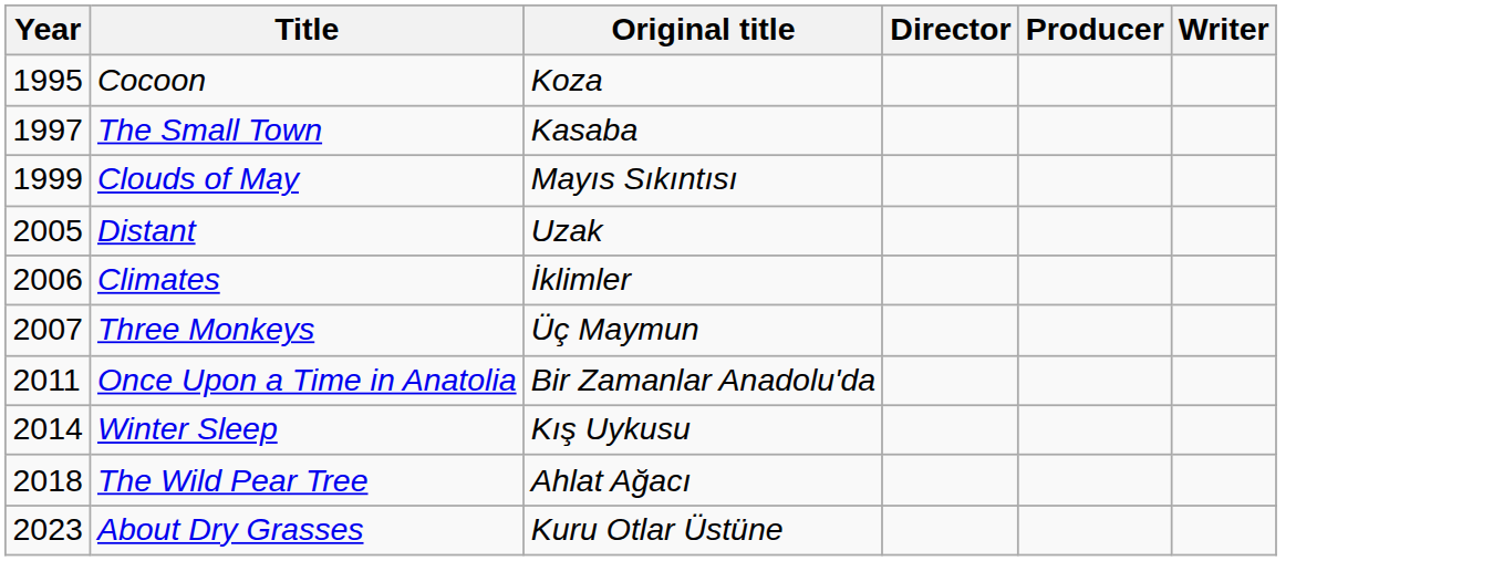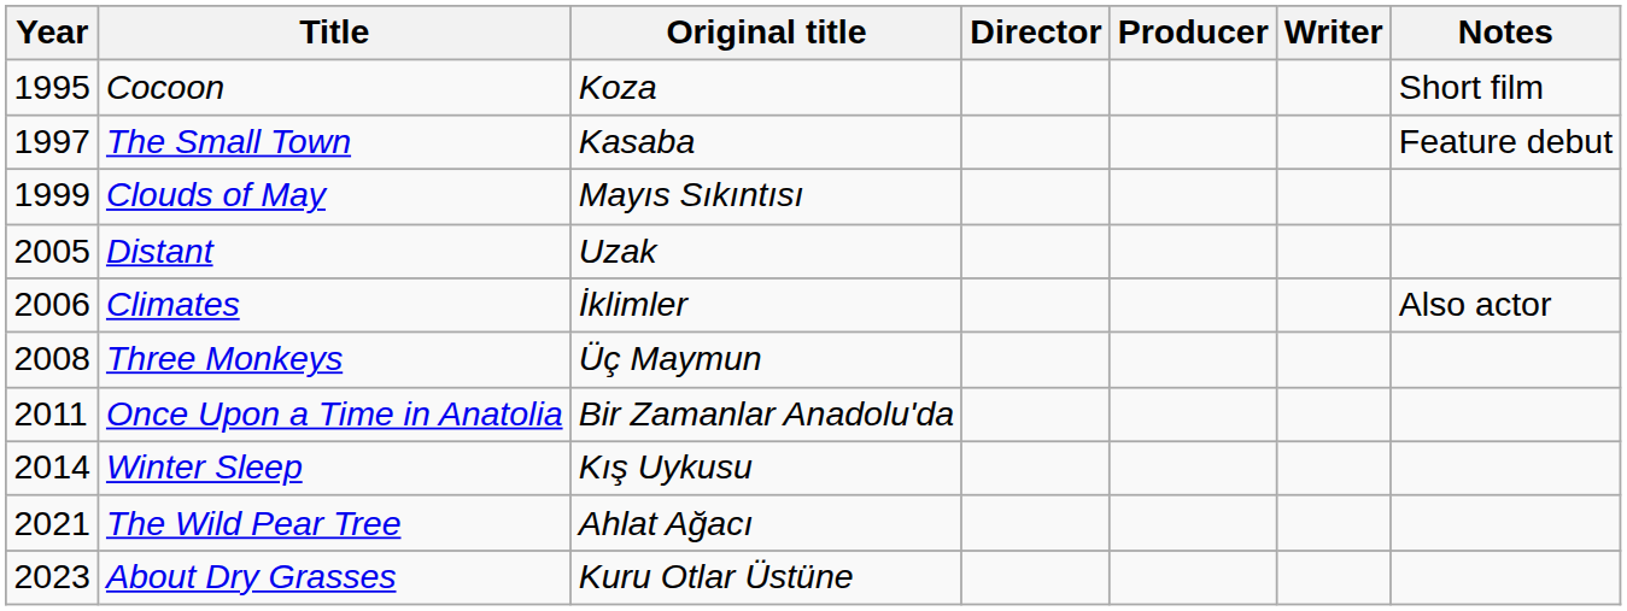 <table class="wikitable">
 <tr>
 <th>Year</th>
 <th>Title</th>
 <th>Original title</th>
 <th>Director</th>
 <th>Producer</th>
 <th>Writer</th>
+<th>Notes</th>
 </tr>
 <tr>
 <td>1995</td>
 <td><em>Cocoon</em></td>
 <td><em>Koza</em></td>
 <td></td>
 <td></td>
 <td></td>
+<td>Short film</td>
 </tr>
 <tr>
 <td>1997</td>
 <td><em><a href='#'>The Small Town</a></em></td>
 <td><em>Kasaba</em></td>
 <td></td>
 <td></td>
 <td></td>
+<td>Feature debut</td>
 </tr>
 <tr>
 <td>1999</td>
 <td><em><a href='#'>Clouds of May</a></em></td>
 <td><em>Mayıs Sıkıntısı</em></td>
+<td></td>
 <td></td>
 <td></td>
 <td></td>
 </tr>
 <tr>
 <td>2005</td>
 <td><em><a href='#'>Distant</a></em></td>
 <td><em>Uzak</em></td>
 <td></td>
 <td></td>
 <td></td>
+<td></td>
 </tr>
 <tr>
 <td>2006</td>
 <td><em><a href='#'>Climates</a></em></td>
 <td><em>İklimler</em></td>
 <td></td>
 <td></td>
 <td></td>
+<td>Also actor</td>
 </tr>
 <tr>
-<td>2007</td>
+<td>2008</td>
 <td><em><a href='#'>Three Monkeys</a></em></td>
 <td><em>Üç Maymun</em></td>
+<td></td>
 <td></td>
 <td></td>
 <td></td>
 </tr>
 <tr>
 <td>2011</td>
 <td><em><a href='#'>Once Upon a Time in Anatolia</a></em></td>
 <td><em>Bir Zamanlar Anadolu'da</em></td>
 <td></td>
 <td></td>
 <td></td>
+<td></td>
 </tr>
 <tr>
 <td>2014</td>
 <td><em><a href='#'>Winter Sleep</a></em></td>
 <td><em>Kış Uykusu</em></td>
 <td></td>
 <td></td>
 <td></td>
+<td></td>
 </tr>
 <tr>
-<td>2018</td>
+<td>2021</td>
 <td><em><a href='#'>The Wild Pear Tree</a></em></td>
 <td><em>Ahlat Ağacı</em></td>
+<td></td>
 <td></td>
 <td></td>
 <td></td>
 </tr>
 <tr>
 <td>2023</td>
 <td><em><a href='#'>About Dry Grasses</a></em></td>
 <td><em>Kuru Otlar Üstüne</em></td>
 <td></td>
 <td></td>
 <td></td>
+<td></td>
 </tr>
 </table>
